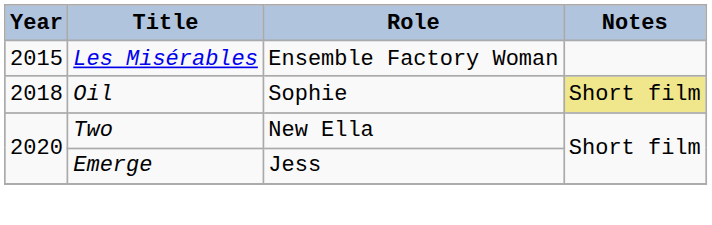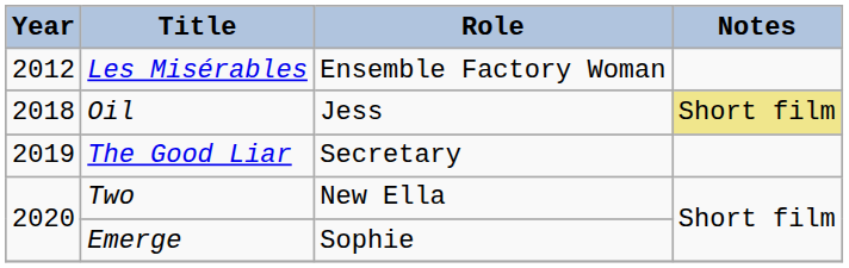 <table class="wikitable">
 <tr>
 <th style="background:#B0C4DE;">Year</th>
 <th style="background:#B0C4DE;">Title</th>
 <th style="background:#B0C4DE;">Role</th>
 <th style="background:#B0C4DE;">Notes</th>
 </tr>
 <tr>
-<td>2015</td>
+<td>2012</td>
 <td><em><a href='#'>Les Misérables</a></em></td>
 <td>Ensemble Factory Woman</td>
 <td></td>
 </tr>
 <tr>
 <td>2018</td>
 <td><em>Oil</em></td>
-<td>Sophie</td>
+<td>Jess</td>
 <td style="background: khaki;">Short film</td>
+</tr>
+<tr>
+<td>2019</td>
+<td><em><a href='#'>The Good Liar</a></em></td>
+<td>Secretary</td>
+<td></td>
 </tr>
 <tr>
 <td rowspan="2">2020</td>
 <td><em>Two</em></td>
 <td>New Ella</td>
 <td rowspan="2">Short film</td>
 </tr>
 <tr>
 <td><em>Emerge</em></td>
-<td>Jess</td>
+<td>Sophie</td>
 </tr>
 <tr>
 </tr>
 </table>
